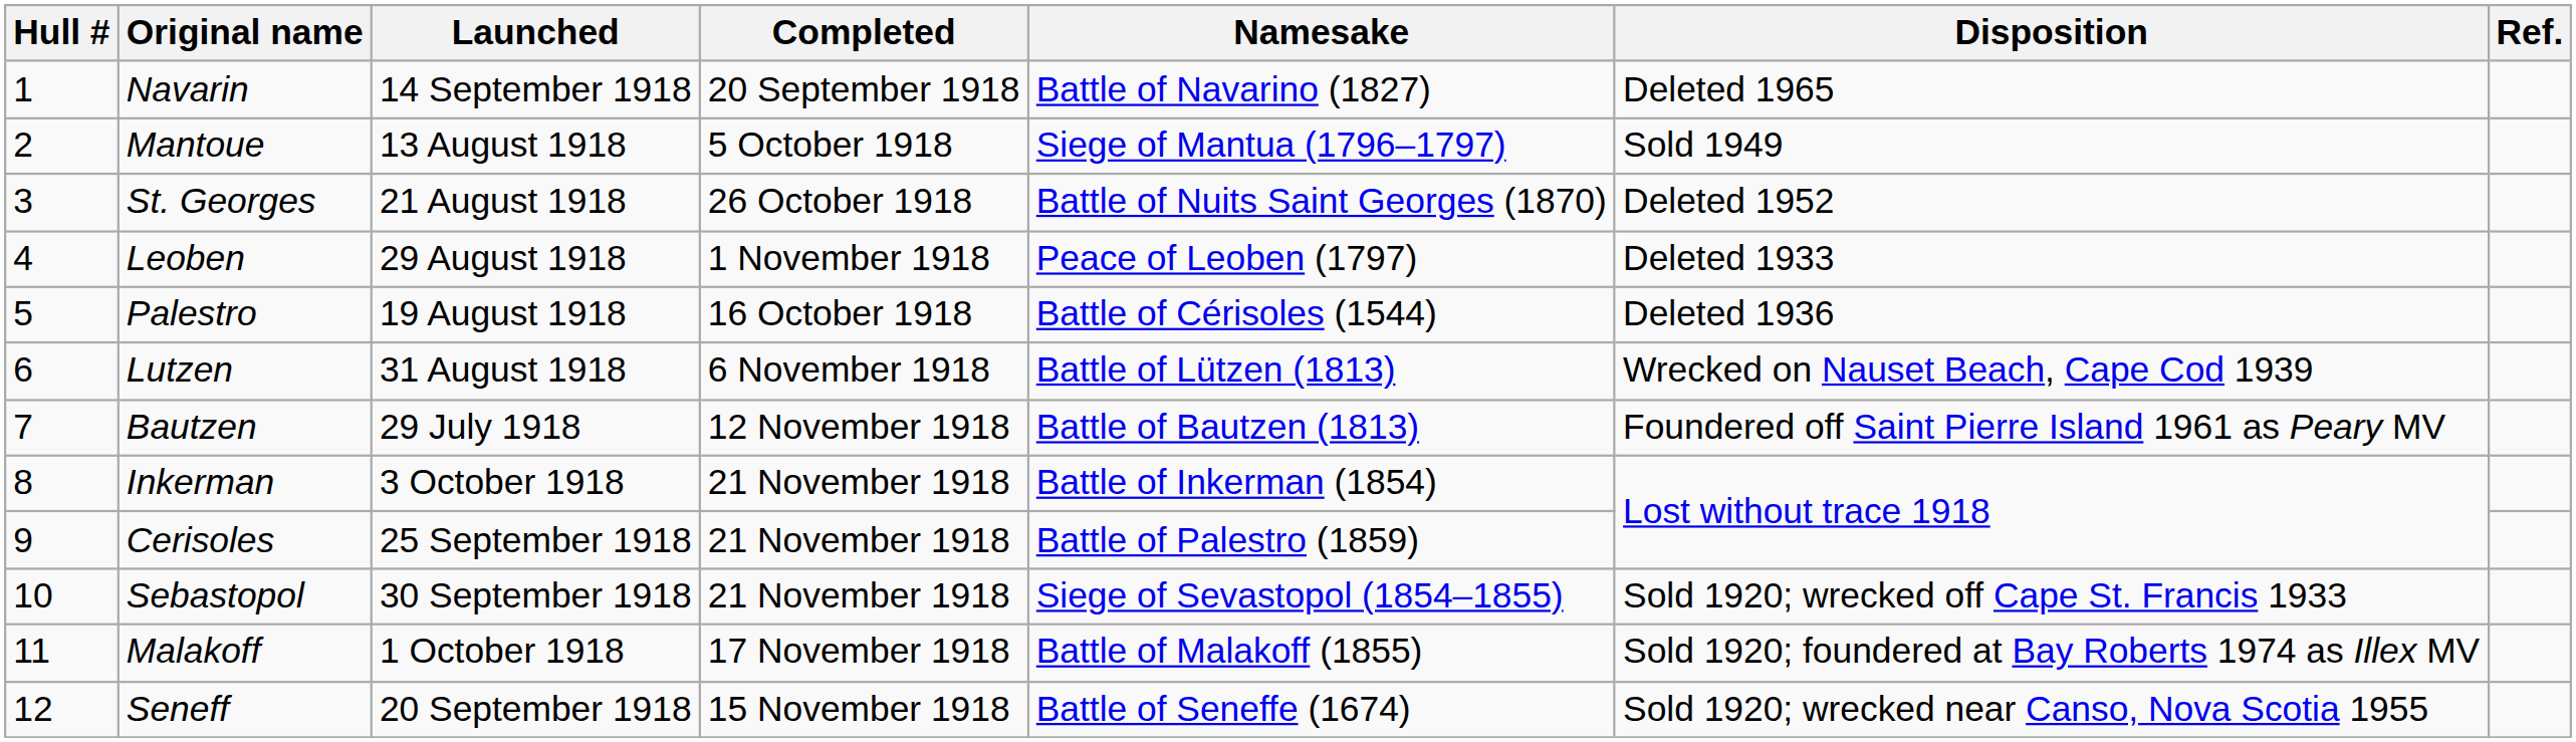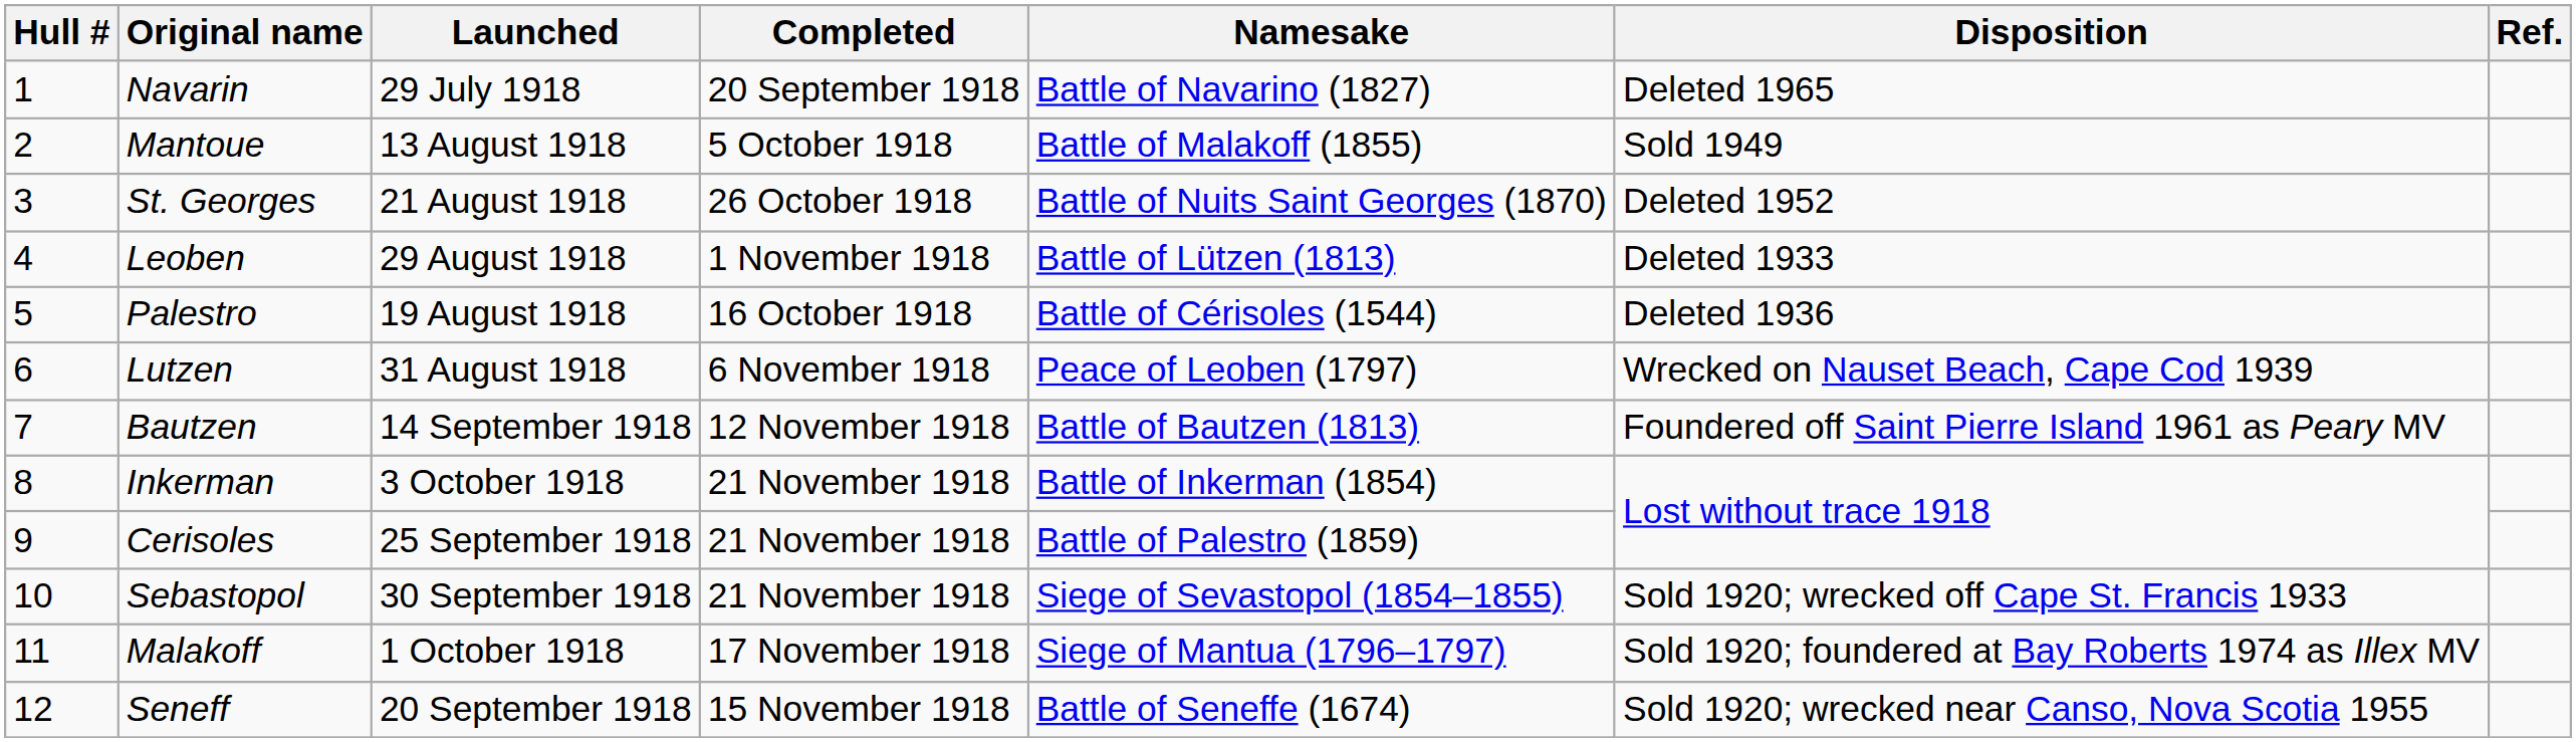 <table class="wikitable sortable">
 <tr>
 <th>Hull #</th>
 <th>Original name</th>
 <th>Launched</th>
 <th>Completed</th>
 <th class=unsortable>Namesake</th>
 <th class=unsortable>Disposition</th>
 <th class=unsortable>Ref.</th>
 </tr>
 <tr>
 <td>1</td>
 <td><em>Navarin </em></td>
-<td>14 September 1918</td>
+<td>29 July 1918</td>
 <td>20 September 1918</td>
 <td><a href='#'>Battle of Navarino</a> (1827)</td>
 <td>Deleted 1965</td>
 <td></td>
 </tr>
 <tr>
 <td>2</td>
 <td><em>Mantoue</em></td>
 <td>13 August 1918</td>
 <td>5 October 1918</td>
-<td><a href='#'>Siege of Mantua (1796–1797)</a></td>
+<td><a href='#'>Battle of Malakoff</a> (1855)</td>
 <td>Sold 1949</td>
 <td></td>
 </tr>
 <tr>
 <td>3</td>
 <td><em>St. Georges</em></td>
 <td>21 August 1918</td>
 <td>26 October 1918</td>
 <td><a href='#'>Battle of Nuits Saint Georges</a> (1870)</td>
 <td>Deleted 1952</td>
 <td></td>
 </tr>
 <tr>
 <td>4</td>
 <td><em>Leoben</em></td>
 <td>29 August 1918</td>
 <td>1 November 1918</td>
-<td><a href='#'>Peace of Leoben</a> (1797)</td>
+<td><a href='#'>Battle of Lützen (1813)</a></td>
 <td>Deleted 1933</td>
 <td></td>
 </tr>
 <tr>
 <td>5</td>
 <td><em>Palestro</em></td>
 <td>19 August 1918</td>
 <td>16 October 1918</td>
 <td><a href='#'>Battle of Cérisoles</a> (1544)</td>
 <td>Deleted 1936</td>
 <td></td>
 </tr>
 <tr>
 <td>6</td>
 <td><em>Lutzen</em></td>
 <td>31 August 1918</td>
 <td>6 November 1918</td>
-<td><a href='#'>Battle of Lützen (1813)</a></td>
+<td><a href='#'>Peace of Leoben</a> (1797)</td>
 <td>Wrecked on <a href='#'>Nauset Beach</a>, <a href='#'>Cape Cod</a> 1939</td>
 <td></td>
 </tr>
 <tr>
 <td>7</td>
 <td><em>Bautzen</em></td>
-<td>29 July 1918</td>
+<td>14 September 1918</td>
 <td>12 November 1918</td>
 <td><a href='#'>Battle of Bautzen (1813)</a></td>
 <td>Foundered off <a href='#'>Saint Pierre Island</a> 1961 as <em>Peary</em> MV</td>
 <td></td>
 </tr>
 <tr>
 <td>8</td>
 <td><em>Inkerman</em></td>
 <td>3 October 1918</td>
 <td>21 November 1918</td>
 <td><a href='#'>Battle of Inkerman</a> (1854)</td>
 <td rowspan=2><a href='#'>Lost without trace 1918</a></td>
 <td></td>
 </tr>
 <tr>
 <td>9</td>
 <td><em>Cerisoles</em></td>
 <td>25 September 1918</td>
 <td>21 November 1918</td>
 <td><a href='#'>Battle of Palestro</a> (1859)</td>
 <td></td>
 </tr>
 <tr>
 <td>10</td>
 <td><em>Sebastopol</em></td>
 <td>30 September 1918</td>
 <td>21 November 1918</td>
 <td><a href='#'>Siege of Sevastopol (1854–1855)</a></td>
 <td>Sold 1920; wrecked off <a href='#'>Cape St. Francis</a> 1933</td>
 <td></td>
 </tr>
 <tr>
 <td>11</td>
 <td><em>Malakoff</em></td>
 <td>1 October 1918</td>
 <td>17 November 1918</td>
-<td><a href='#'>Battle of Malakoff</a> (1855)</td>
+<td><a href='#'>Siege of Mantua (1796–1797)</a></td>
 <td>Sold 1920; foundered at <a href='#'>Bay Roberts</a> 1974 as <em>Illex</em> MV</td>
 <td></td>
 </tr>
 <tr>
 <td>12</td>
 <td><em>Seneff</em></td>
 <td>20 September 1918</td>
 <td>15 November 1918</td>
 <td><a href='#'>Battle of Seneffe</a> (1674)</td>
 <td>Sold 1920; wrecked near <a href='#'>Canso, Nova Scotia</a> 1955</td>
 <td></td>
 </tr>
 </table>
